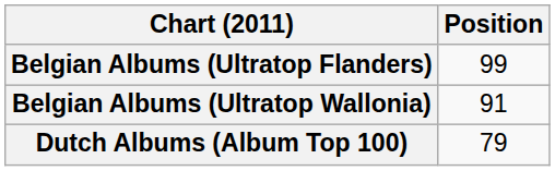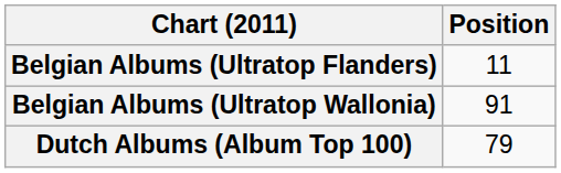 <table class="wikitable sortable plainrowheaders" style="text-align:center">
 <tr>
 <th scope="col">Chart (2011)</th>
 <th scope="col">Position</th>
 </tr>
 <tr>
 <th scope="row">Belgian Albums (Ultratop Flanders)</th>
-<td>99</td>
+<td>11</td>
 </tr>
 <tr>
 <th scope="row">Belgian Albums (Ultratop Wallonia)</th>
 <td>91</td>
 </tr>
 <tr>
 <th scope="row">Dutch Albums (Album Top 100)</th>
 <td>79</td>
 </tr>
 </table>
